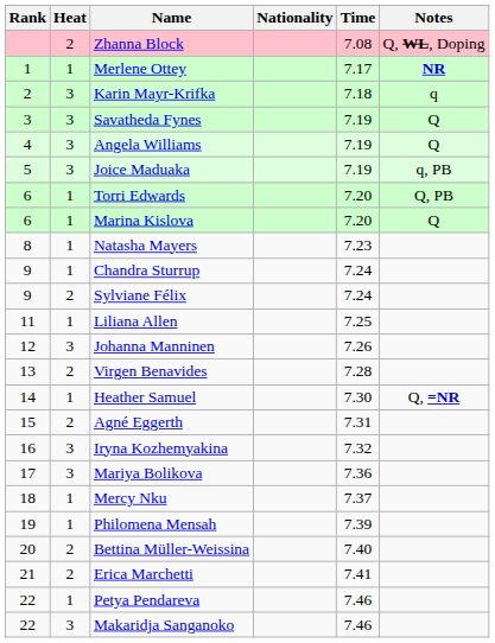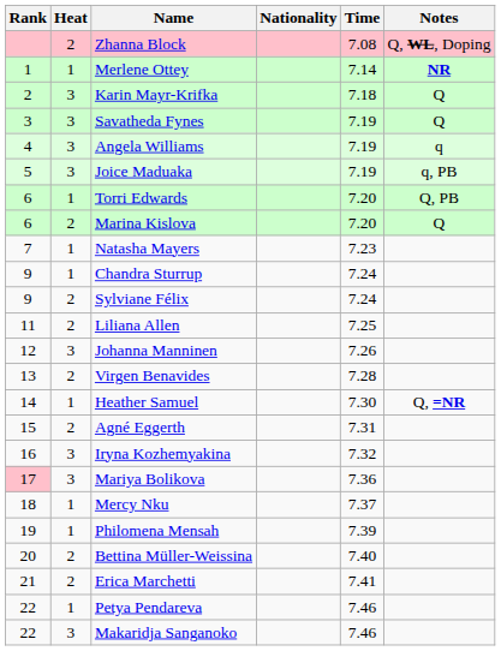 <table class="wikitable sortable" style="text-align:center">
 <tr>
 <th>Rank</th>
 <th>Heat</th>
 <th>Name</th>
 <th>Nationality</th>
 <th>Time</th>
 <th>Notes</th>
 </tr>
 <tr bgcolor=pink>
 <td></td>
 <td>2</td>
 <td align="left"><a href='#'>Zhanna Block</a></td>
 <td align=left></td>
 <td>7.08</td>
 <td>Q, <s><strong>WL</strong></s>, Doping</td>
 </tr>
 <tr bgcolor=ccffcc>
 <td>1</td>
 <td>1</td>
 <td align="left"><a href='#'>Merlene Ottey</a></td>
 <td align=left></td>
-<td>7.17</td>
+<td>7.14</td>
 <td><strong><a href='#'>NR</a></strong></td>
 </tr>
 <tr bgcolor=ccffcc>
 <td>2</td>
 <td>3</td>
 <td align="left"><a href='#'>Karin Mayr-Krifka</a></td>
 <td align=left></td>
 <td>7.18</td>
-<td>q</td>
+<td>Q</td>
 </tr>
 <tr bgcolor=ccffcc>
 <td>3</td>
 <td>3</td>
 <td align="left"><a href='#'>Savatheda Fynes</a></td>
 <td align=left></td>
 <td>7.19</td>
 <td>Q</td>
 </tr>
 <tr bgcolor=ddffdd>
 <td>4</td>
 <td>3</td>
 <td align="left"><a href='#'>Angela Williams</a></td>
 <td align=left></td>
 <td>7.19</td>
-<td>Q</td>
+<td>q</td>
 </tr>
 <tr bgcolor=ddffdd>
 <td>5</td>
 <td>3</td>
 <td align="left"><a href='#'>Joice Maduaka</a></td>
 <td align=left></td>
 <td>7.19</td>
 <td>q, PB</td>
 </tr>
 <tr bgcolor=ccffcc>
 <td>6</td>
 <td>1</td>
 <td align="left"><a href='#'>Torri Edwards</a></td>
 <td align=left></td>
 <td>7.20</td>
 <td>Q, PB</td>
 </tr>
 <tr bgcolor=ccffcc>
 <td>6</td>
-<td>1</td>
+<td>2</td>
 <td align="left"><a href='#'>Marina Kislova</a></td>
 <td align=left></td>
 <td>7.20</td>
 <td>Q</td>
 </tr>
 <tr>
-<td>8</td>
+<td>7</td>
 <td>1</td>
 <td align="left"><a href='#'>Natasha Mayers</a></td>
 <td align=left></td>
 <td>7.23</td>
 <td></td>
 </tr>
 <tr>
 <td>9</td>
 <td>1</td>
 <td align="left"><a href='#'>Chandra Sturrup</a></td>
 <td align=left></td>
 <td>7.24</td>
 <td></td>
 </tr>
 <tr>
 <td>9</td>
 <td>2</td>
 <td align="left"><a href='#'>Sylviane Félix</a></td>
 <td align=left></td>
 <td>7.24</td>
 <td></td>
 </tr>
 <tr>
 <td>11</td>
-<td>1</td>
+<td>2</td>
 <td align="left"><a href='#'>Liliana Allen</a></td>
 <td align=left></td>
 <td>7.25</td>
 <td></td>
 </tr>
 <tr>
 <td>12</td>
 <td>3</td>
 <td align="left"><a href='#'>Johanna Manninen</a></td>
 <td align=left></td>
 <td>7.26</td>
 <td></td>
 </tr>
 <tr>
 <td>13</td>
 <td>2</td>
 <td align="left"><a href='#'>Virgen Benavides</a></td>
 <td align=left></td>
 <td>7.28</td>
 <td></td>
 </tr>
 <tr>
 <td>14</td>
 <td>1</td>
 <td align="left"><a href='#'>Heather Samuel</a></td>
 <td align=left></td>
 <td>7.30</td>
 <td>Q, <strong><a href='#'>=NR</a></strong></td>
 </tr>
 <tr>
 <td>15</td>
 <td>2</td>
 <td align="left"><a href='#'>Agné Eggerth</a></td>
 <td align=left></td>
 <td>7.31</td>
 <td></td>
 </tr>
 <tr>
 <td>16</td>
 <td>3</td>
 <td align="left"><a href='#'>Iryna Kozhemyakina</a></td>
 <td align=left></td>
 <td>7.32</td>
 <td></td>
 </tr>
 <tr>
-<td>17</td>
+<td style="background: pink;">17</td>
 <td>3</td>
 <td align="left"><a href='#'>Mariya Bolikova</a></td>
 <td align=left></td>
 <td>7.36</td>
 <td></td>
 </tr>
 <tr>
 <td>18</td>
 <td>1</td>
 <td align="left"><a href='#'>Mercy Nku</a></td>
 <td align=left></td>
 <td>7.37</td>
 <td></td>
 </tr>
 <tr>
 <td>19</td>
 <td>1</td>
 <td align="left"><a href='#'>Philomena Mensah</a></td>
 <td align=left></td>
 <td>7.39</td>
 <td></td>
 </tr>
 <tr>
 <td>20</td>
 <td>2</td>
 <td align="left"><a href='#'>Bettina Müller-Weissina</a></td>
 <td align=left></td>
 <td>7.40</td>
 <td></td>
 </tr>
 <tr>
 <td>21</td>
 <td>2</td>
 <td align="left"><a href='#'>Erica Marchetti</a></td>
 <td align=left></td>
 <td>7.41</td>
 <td></td>
 </tr>
 <tr>
 <td>22</td>
 <td>1</td>
 <td align="left"><a href='#'>Petya Pendareva</a></td>
 <td align=left></td>
 <td>7.46</td>
 <td></td>
 </tr>
 <tr>
 <td>22</td>
 <td>3</td>
 <td align="left"><a href='#'>Makaridja Sanganoko</a></td>
 <td align=left></td>
 <td>7.46</td>
 <td></td>
 </tr>
 </table>
